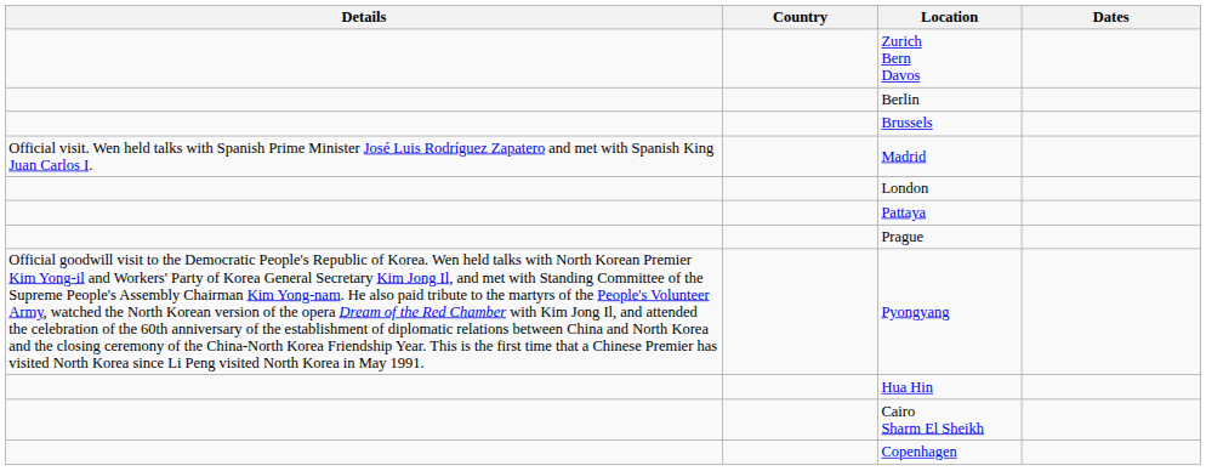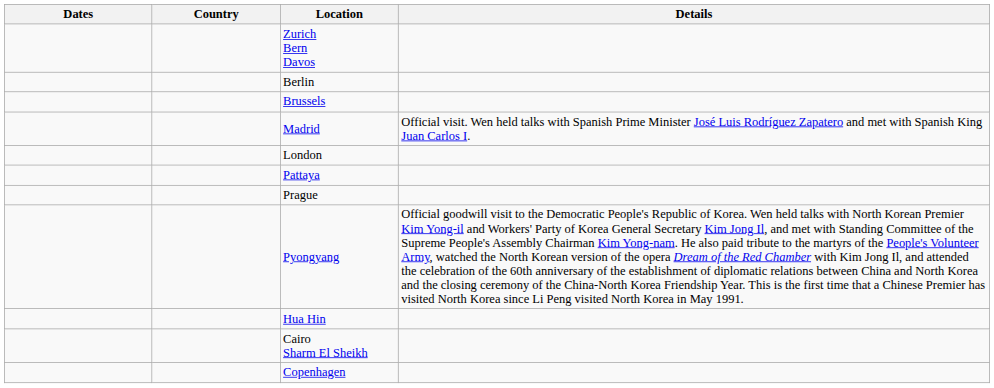 <table class="wikitable sortable mw-collapsible" border="1" style="margin: 1em auto 1em auto">
 <tr>
-<th style="width: 60%;">Details</th>
+<th style="width: 15%;">Dates</th>
 <th style="width: 13%;">Country</th>
 <th style="width: 12%;">Location</th>
-<th style="width: 15%;">Dates</th>
+<th style="width: 60%;">Details</th>
 </tr>
 <tr>
 <td></td>
 <td></td>
 <td><a href='#'>Zurich</a><br><a href='#'>Bern</a><br><a href='#'>Davos</a></td>
 <td></td>
 </tr>
 <tr>
 <td></td>
 <td></td>
 <td>Berlin</td>
 <td></td>
 </tr>
 <tr>
 <td></td>
 <td></td>
 <td><a href='#'>Brussels</a></td>
 <td></td>
 </tr>
 <tr>
-<td>Official visit. Wen held talks with Spanish Prime Minister <a href='#'>José Luis Rodríguez Zapatero</a> and met with Spanish King <a href='#'>Juan Carlos I</a>.</td>
+<td></td>
 <td></td>
 <td><a href='#'>Madrid</a></td>
-<td></td>
+<td>Official visit. Wen held talks with Spanish Prime Minister <a href='#'>José Luis Rodríguez Zapatero</a> and met with Spanish King <a href='#'>Juan Carlos I</a>.</td>
 </tr>
 <tr>
 <td></td>
 <td></td>
 <td>London</td>
 <td></td>
 </tr>
 <tr>
 <td></td>
 <td></td>
 <td><a href='#'>Pattaya</a></td>
 <td></td>
 </tr>
 <tr>
 <td></td>
 <td></td>
 <td>Prague</td>
 <td></td>
 </tr>
 <tr>
-<td>Official goodwill visit to the Democratic People's Republic of Korea. Wen held talks with North Korean Premier <a href='#'>Kim Yong-il</a> and Workers' Party of Korea General Secretary <a href='#'>Kim Jong Il</a>, and met with Standing Committee of the Supreme People's Assembly Chairman <a href='#'>Kim Yong-nam</a>. He also paid tribute to the martyrs of the <a href='#'>People's Volunteer Army</a>, watched the North Korean version of the opera <em><a href='#'>Dream of the Red Chamber</a></em> with Kim Jong Il, and attended the celebration of the 60th anniversary of the establishment of diplomatic relations between China and North Korea and the closing ceremony of the China-North Korea Friendship Year. This is the first time that a Chinese Premier has visited North Korea since Li Peng visited North Korea in May 1991.</td>
+<td></td>
 <td></td>
 <td><a href='#'>Pyongyang</a></td>
-<td></td>
+<td>Official goodwill visit to the Democratic People's Republic of Korea. Wen held talks with North Korean Premier <a href='#'>Kim Yong-il</a> and Workers' Party of Korea General Secretary <a href='#'>Kim Jong Il</a>, and met with Standing Committee of the Supreme People's Assembly Chairman <a href='#'>Kim Yong-nam</a>. He also paid tribute to the martyrs of the <a href='#'>People's Volunteer Army</a>, watched the North Korean version of the opera <em><a href='#'>Dream of the Red Chamber</a></em> with Kim Jong Il, and attended the celebration of the 60th anniversary of the establishment of diplomatic relations between China and North Korea and the closing ceremony of the China-North Korea Friendship Year. This is the first time that a Chinese Premier has visited North Korea since Li Peng visited North Korea in May 1991.</td>
 </tr>
 <tr>
 <td></td>
 <td></td>
 <td><a href='#'>Hua Hin</a></td>
 <td></td>
 </tr>
 <tr>
 <td></td>
 <td></td>
 <td>Cairo<br><a href='#'>Sharm El Sheikh</a></td>
 <td></td>
 </tr>
 <tr>
 <td></td>
 <td></td>
 <td><a href='#'>Copenhagen</a></td>
 <td></td>
 </tr>
 </table>
